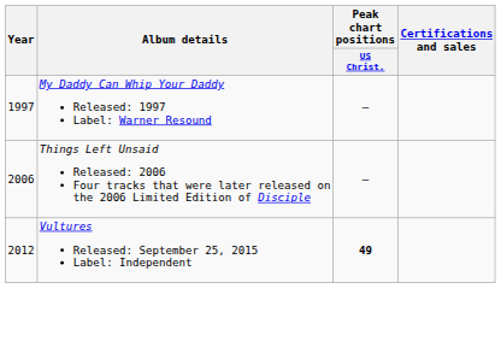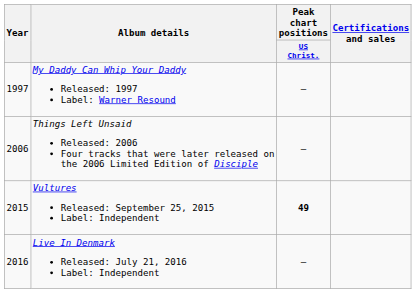 <table class="wikitable" style="text-align:center;">
 <tr>
 <th rowspan="2">Year</th>
 <th rowspan="2">Album details</th>
 <th colspan="1">Peak chart positions</th>
 <th rowspan="2"><a href='#'>Certifications</a><br> and sales</th>
 </tr>
 <tr style="font-size:smaller;">
 <th style="width:40px;"><a href='#'>US<br>Christ.</a><br></th>
 </tr>
 <tr>
 <td>1997</td>
 <td align="left"><em><a href='#'>My Daddy Can Whip Your Daddy</a></em><br><ul><li>Released: 1997</li><li>Label: <a href='#'>Warner Resound</a></li></ul></td>
 <td>—</td>
 <td></td>
 </tr>
 <tr>
 <td>2006</td>
 <td align="left"><em>Things Left Unsaid</em><br><ul><li>Released: 2006</li><li>Four tracks that were later released on<br>the 2006 Limited Edition of <em><a href='#'>Disciple</a></em></li></ul></td>
 <td>—</td>
 <td></td>
 </tr>
 <tr>
-<td>2012</td>
+<td>2015</td>
 <td align="left"><em><a href='#'>Vultures</a></em><br><ul><li>Released: September 25, 2015</li><li>Label: Independent</li></ul></td>
 <td><strong>49</strong></td>
 <td></td>
 </tr>
+<tr>
+<td>2016</td>
+<td align="left"><em><a href='#'>Live In Denmark</a></em><br><ul><li>Released: July 21, 2016</li><li>Label: Independent</li></ul></td>
+<td>—</td>
+<td></td>
+</tr>
 </table>
